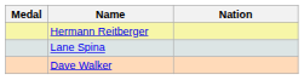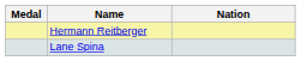 <table class=wikitable style="border:1px solid #AAAAAA;font-size:90%">
 <tr bgcolor="#E4E4E4">
 <th width=50>Medal</th>
 <th width=160>Name</th>
 <th width=160>Nation</th>
 </tr>
 <tr bgcolor="#F7F6A8">
 <td align="center"></td>
 <td><a href='#'>Hermann Reitberger</a></td>
 <td></td>
 </tr>
 <tr bgcolor="#DCE5E5">
 <td align="center"></td>
 <td><a href='#'>Lane Spina</a></td>
 <td></td>
 </tr>
-<tr bgcolor="#FFDAB9">
-<td align="center"></td>
-<td><a href='#'>Dave Walker</a></td>
-<td></td>
-</tr>
 </table>
